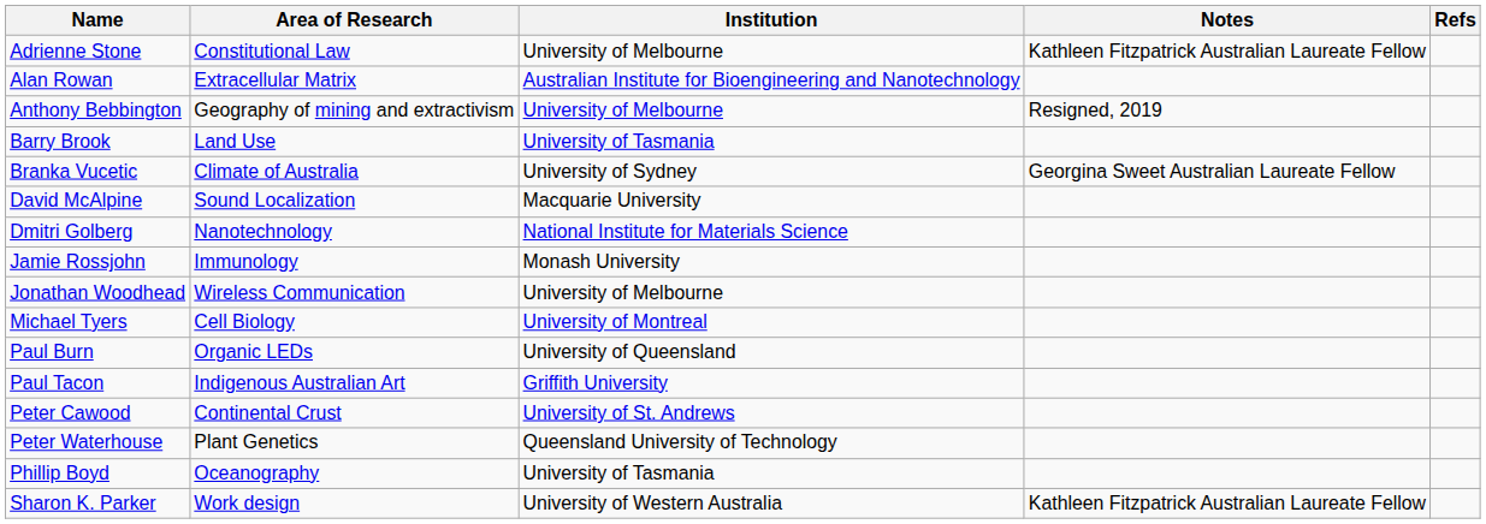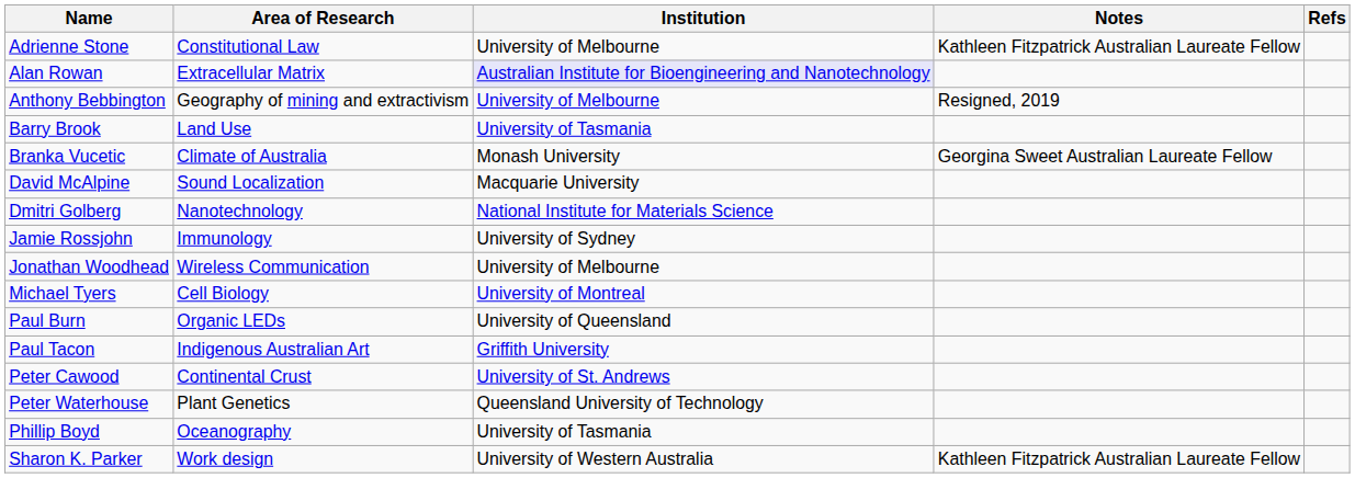 <table class="wikitable">
 <tr>
 <th>Name</th>
 <th>Area of Research</th>
 <th>Institution</th>
 <th>Notes</th>
 <th>Refs</th>
 </tr>
 <tr>
 <td><a href='#'>Adrienne Stone</a></td>
 <td><a href='#'>Constitutional Law</a></td>
 <td>University of Melbourne</td>
 <td>Kathleen Fitzpatrick Australian Laureate Fellow</td>
 <td></td>
 </tr>
 <tr>
 <td><a href='#'>Alan Rowan</a></td>
 <td><a href='#'>Extracellular Matrix</a></td>
-<td><a href='#'>Australian Institute for Bioengineering and Nanotechnology</a></td>
+<td style="background: lavender;"><a href='#'>Australian Institute for Bioengineering and Nanotechnology</a></td>
 <td></td>
 <td></td>
 </tr>
 <tr>
 <td><a href='#'>Anthony Bebbington</a></td>
 <td>Geography of <a href='#'>mining</a> and extractivism</td>
 <td><a href='#'>University of Melbourne</a></td>
 <td>Resigned, 2019</td>
 <td></td>
 </tr>
 <tr>
 <td><a href='#'>Barry Brook</a></td>
 <td><a href='#'>Land Use</a></td>
 <td><a href='#'>University of Tasmania</a></td>
 <td></td>
 <td></td>
 </tr>
 <tr>
 <td><a href='#'>Branka Vucetic</a></td>
 <td><a href='#'>Climate of Australia</a></td>
-<td>University of Sydney</td>
+<td>Monash University</td>
 <td>Georgina Sweet Australian Laureate Fellow</td>
 <td></td>
 </tr>
 <tr>
 <td><a href='#'>David McAlpine</a></td>
 <td><a href='#'>Sound Localization</a></td>
 <td>Macquarie University</td>
 <td></td>
 <td></td>
 </tr>
 <tr>
 <td><a href='#'>Dmitri Golberg</a></td>
 <td><a href='#'>Nanotechnology</a></td>
 <td><a href='#'>National Institute for Materials Science</a></td>
 <td></td>
 <td></td>
 </tr>
 <tr>
 <td><a href='#'>Jamie Rossjohn</a></td>
 <td><a href='#'>Immunology</a></td>
-<td>Monash University</td>
+<td>University of Sydney</td>
 <td></td>
 <td></td>
 </tr>
 <tr>
 <td><a href='#'>Jonathan Woodhead</a></td>
 <td><a href='#'>Wireless Communication</a></td>
 <td>University of Melbourne</td>
 <td></td>
 <td></td>
 </tr>
 <tr>
 <td><a href='#'>Michael Tyers</a></td>
 <td><a href='#'>Cell Biology</a></td>
 <td><a href='#'>University of Montreal</a></td>
 <td></td>
 <td></td>
 </tr>
 <tr>
 <td><a href='#'>Paul Burn</a></td>
 <td><a href='#'>Organic LEDs</a></td>
 <td>University of Queensland</td>
 <td></td>
 <td></td>
 </tr>
 <tr>
 <td><a href='#'>Paul Tacon</a></td>
 <td><a href='#'>Indigenous Australian Art</a></td>
 <td><a href='#'>Griffith University</a></td>
 <td></td>
 <td></td>
 </tr>
 <tr>
 <td><a href='#'>Peter Cawood</a></td>
 <td><a href='#'>Continental Crust</a></td>
 <td><a href='#'>University of St. Andrews</a></td>
 <td></td>
 <td></td>
 </tr>
 <tr>
 <td><a href='#'>Peter Waterhouse</a></td>
 <td>Plant Genetics</td>
 <td>Queensland University of Technology</td>
 <td></td>
 <td></td>
 </tr>
 <tr>
 <td><a href='#'>Phillip Boyd</a></td>
 <td><a href='#'>Oceanography</a></td>
 <td>University of Tasmania</td>
 <td></td>
 <td></td>
 </tr>
 <tr>
 <td><a href='#'>Sharon K. Parker</a></td>
 <td><a href='#'>Work design</a></td>
 <td>University of Western Australia</td>
 <td>Kathleen Fitzpatrick Australian Laureate Fellow</td>
 <td></td>
 </tr>
 </table>
